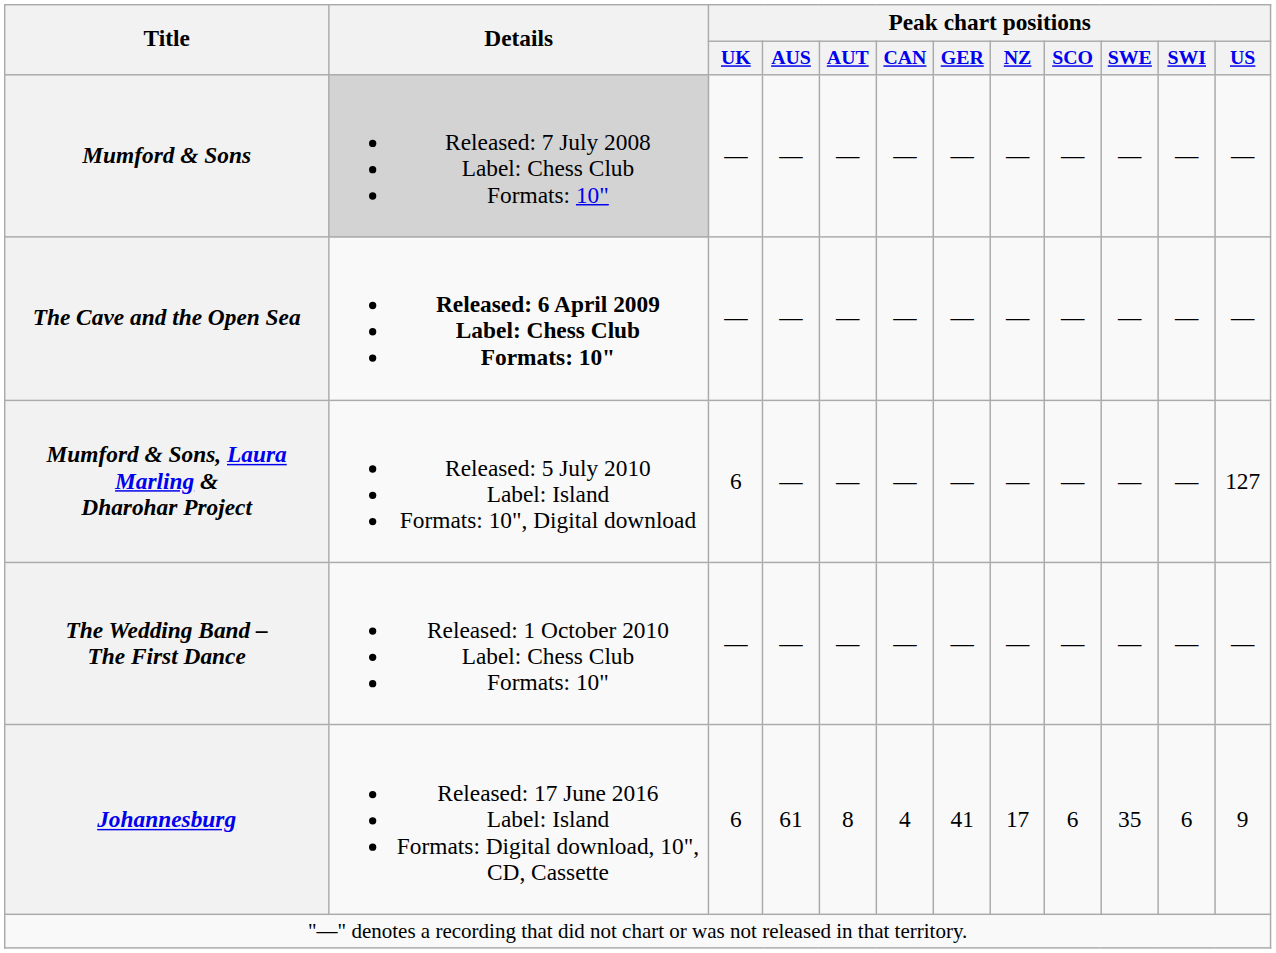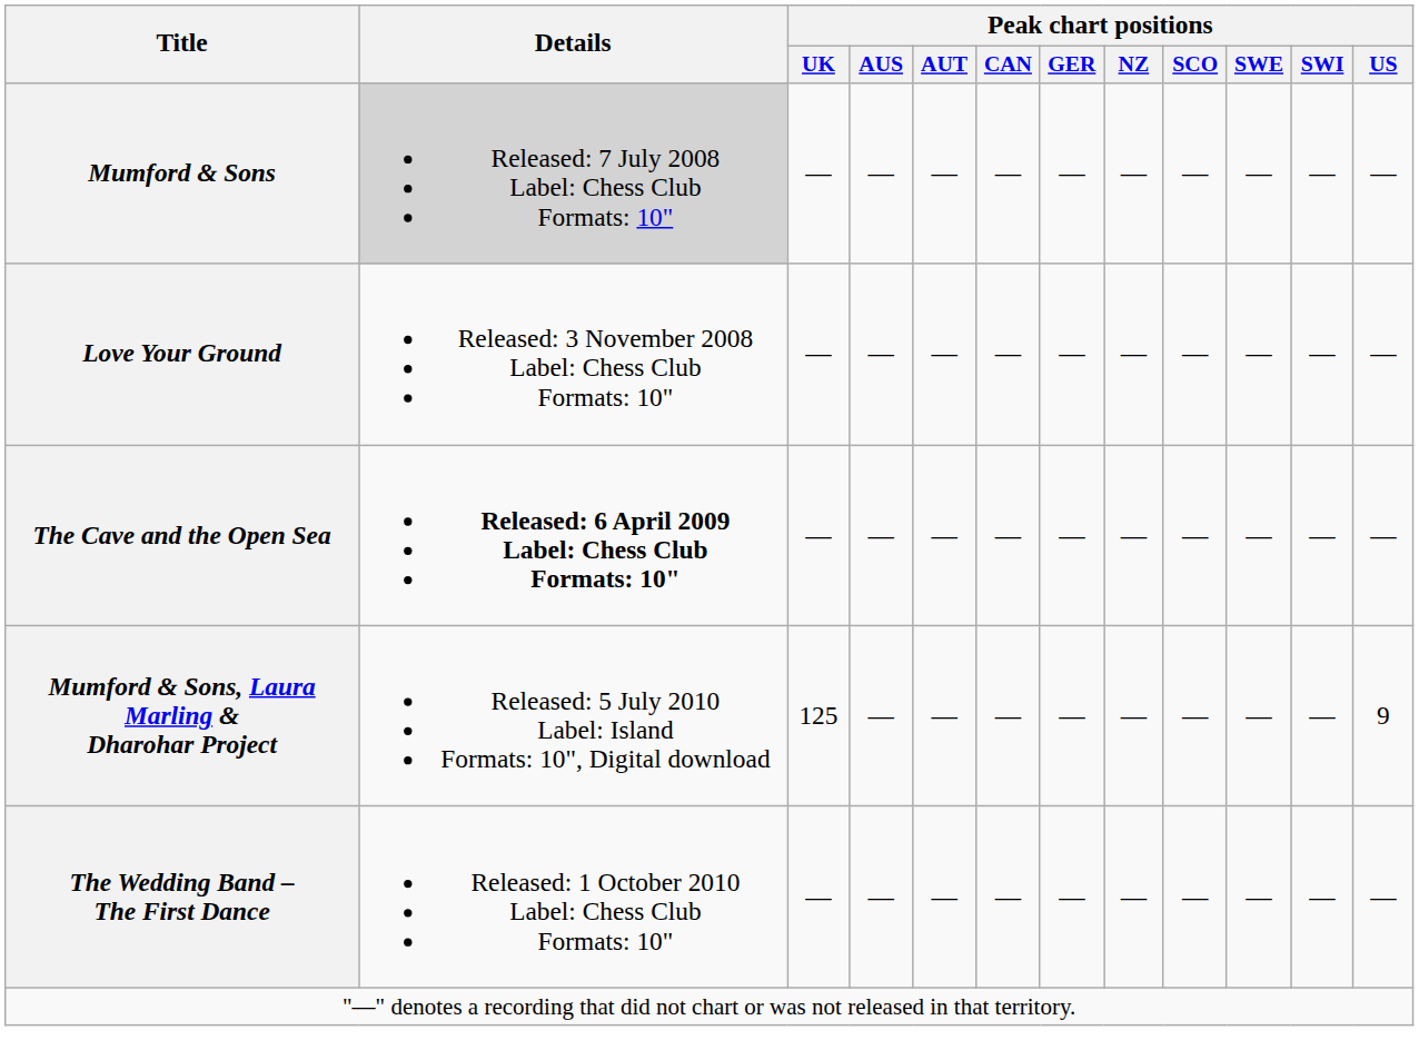 <table class="wikitable plainrowheaders" style="text-align:center;">
 <tr>
 <th scope="col" rowspan="2" style="width:16em;">Title</th>
 <th scope="col" rowspan="2" style="width:19em;">Details</th>
 <th scope="col" colspan="10">Peak chart positions</th>
 </tr>
 <tr>
 <th scope="col" style="width:2.5em;font-size:85%;"><a href='#'>UK</a><br></th>
 <th scope="col" style="width:2.5em;font-size:85%;"><a href='#'>AUS</a><br></th>
 <th scope="col" style="width:2.5em;font-size:85%;"><a href='#'>AUT</a><br></th>
 <th scope="col" style="width:2.5em;font-size:85%;"><a href='#'>CAN</a><br></th>
 <th scope="col" style="width:2.5em;font-size:85%;"><a href='#'>GER</a><br></th>
 <th scope="col" style="width:2.5em;font-size:85%;"><a href='#'>NZ</a><br></th>
 <th scope="col" style="width:2.5em;font-size:85%;"><a href='#'>SCO</a><br></th>
 <th scope="col" style="width:2.5em;font-size:85%;"><a href='#'>SWE</a><br></th>
 <th scope="col" style="width:2.5em;font-size:85%;"><a href='#'>SWI</a><br></th>
 <th scope="col" style="width:2.5em;font-size:85%;"><a href='#'>US</a><br></th>
 </tr>
 <tr>
 <th scope="row"><em>Mumford & Sons</em></th>
 <td style="background: lightgrey;"><br><ul><li>Released: 7 July 2008</li><li>Label: Chess Club</li><li>Formats: <a href='#'>10"</a></li></ul></td>
 <td>—</td>
 <td>—</td>
 <td>—</td>
 <td>—</td>
 <td>—</td>
 <td>—</td>
 <td>—</td>
 <td>—</td>
 <td>—</td>
 <td>—</td>
 </tr>
 <tr>
+<th scope="row"><em>Love Your Ground</em></th>
+<td><br><ul><li>Released: 3 November 2008</li><li>Label: Chess Club</li><li>Formats: 10"</li></ul></td>
+<td>—</td>
+<td>—</td>
+<td>—</td>
+<td>—</td>
+<td>—</td>
+<td>—</td>
+<td>—</td>
+<td>—</td>
+<td>—</td>
+<td>—</td>
+</tr>
+<tr>
 <th scope="row"><em>The Cave and the Open Sea</em></th>
 <td><strong><br><ul><li>Released: 6 April 2009</li><li>Label: Chess Club</li><li>Formats: 10"</li></ul></strong></td>
 <td>—</td>
 <td>—</td>
 <td>—</td>
 <td>—</td>
 <td>—</td>
 <td>—</td>
 <td>—</td>
 <td>—</td>
 <td>—</td>
 <td>—</td>
 </tr>
 <tr>
 <th scope="row"><em>Mumford & Sons, <a href='#'>Laura Marling</a> &<br>Dharohar Project</em></th>
 <td><br><ul><li>Released: 5 July 2010</li><li>Label: Island</li><li>Formats: 10", Digital download</li></ul></td>
-<td>6</td>
+<td>125</td>
 <td>—</td>
 <td>—</td>
 <td>—</td>
 <td>—</td>
 <td>—</td>
 <td>—</td>
 <td>—</td>
 <td>—</td>
-<td>127</td>
+<td>9</td>
 </tr>
 <tr>
 <th scope="row"><em>The Wedding Band –<br>The First Dance</em></th>
 <td><br><ul><li>Released: 1 October 2010</li><li>Label: Chess Club</li><li>Formats: 10"</li></ul></td>
 <td>—</td>
 <td>—</td>
 <td>—</td>
 <td>—</td>
 <td>—</td>
 <td>—</td>
 <td>—</td>
 <td>—</td>
 <td>—</td>
 <td>—</td>
 </tr>
 <tr>
-<th scope="row"><em><a href='#'>Johannesburg</a></em></th>
-<td><br><ul><li>Released: 17 June 2016</li><li>Label: Island</li><li>Formats: Digital download, 10",<br>CD, Cassette</li></ul></td>
-<td>6</td>
-<td>61</td>
-<td>8</td>
-<td>4</td>
-<td>41</td>
-<td>17</td>
-<td>6</td>
-<td>35</td>
-<td>6</td>
-<td>9</td>
-</tr>
-<tr>
 <td colspan="12" style="font-size:90%">"—" denotes a recording that did not chart or was not released in that territory.</td>
 </tr>
 </table>
